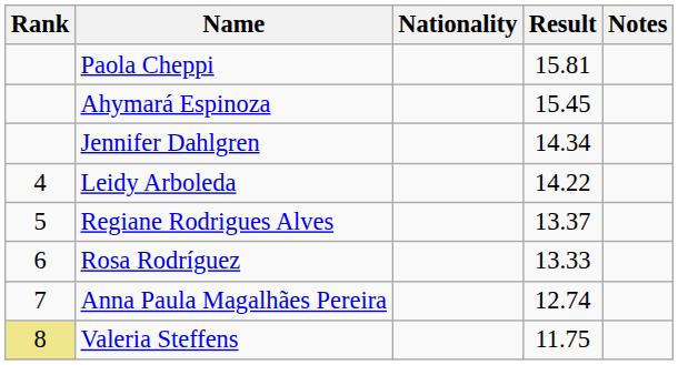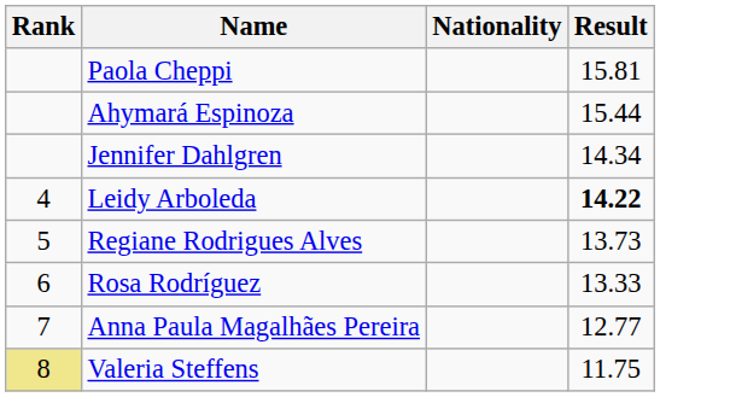 <table class="wikitable sortable" style="text-align:center">
 <tr>
 <th>Rank</th>
 <th>Name</th>
 <th>Nationality</th>
 <th>Result</th>
-<th>Notes</th>
 </tr>
 <tr>
 <td align=center></td>
 <td align=left><a href='#'>Paola Cheppi</a></td>
 <td align=left></td>
 <td>15.81</td>
-<td></td>
 </tr>
 <tr>
 <td align=center></td>
 <td align=left><a href='#'>Ahymará Espinoza</a></td>
 <td align=left></td>
-<td>15.45</td>
-<td></td>
+<td>15.44</td>
 </tr>
 <tr>
 <td align=center></td>
 <td align=left><a href='#'>Jennifer Dahlgren</a></td>
 <td align=left></td>
 <td>14.34</td>
-<td></td>
 </tr>
 <tr>
 <td align=center>4</td>
 <td align=left><a href='#'>Leidy Arboleda</a></td>
 <td align=left></td>
-<td>14.22</td>
-<td></td>
+<td><strong>14.22</strong></td>
 </tr>
 <tr>
 <td align=center>5</td>
 <td align=left><a href='#'>Regiane Rodrigues Alves</a></td>
 <td align=left></td>
-<td>13.37</td>
-<td></td>
+<td>13.73</td>
 </tr>
 <tr>
 <td align=center>6</td>
 <td align=left><a href='#'>Rosa Rodríguez</a></td>
 <td align=left></td>
 <td>13.33</td>
-<td></td>
 </tr>
 <tr>
 <td align=center>7</td>
 <td align=left><a href='#'>Anna Paula Magalhães Pereira</a></td>
 <td align=left></td>
-<td>12.74</td>
-<td></td>
+<td>12.77</td>
 </tr>
 <tr>
 <td align=center style="background: khaki;">8</td>
 <td align=left><a href='#'>Valeria Steffens</a></td>
 <td align=left></td>
 <td>11.75</td>
-<td></td>
 </tr>
 </table>
